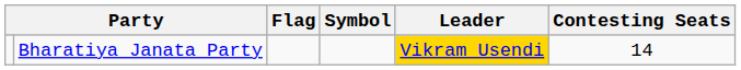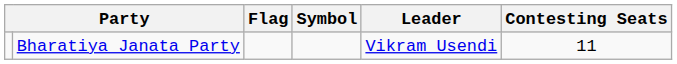 <table class="wikitable" style="text-align:center">
 <tr>
 <th colspan="2">Party</th>
 <th>Flag</th>
 <th>Symbol</th>
 <th>Leader</th>
 <th>Contesting Seats</th>
 </tr>
 <tr>
 <td></td>
 <td><a href='#'>Bharatiya Janata Party</a></td>
 <td></td>
 <td></td>
-<td style="background: gold;"><a href='#'>Vikram Usendi</a></td>
-<td>14</td>
+<td><a href='#'>Vikram Usendi</a></td>
+<td>11</td>
 </tr>
 </table>
